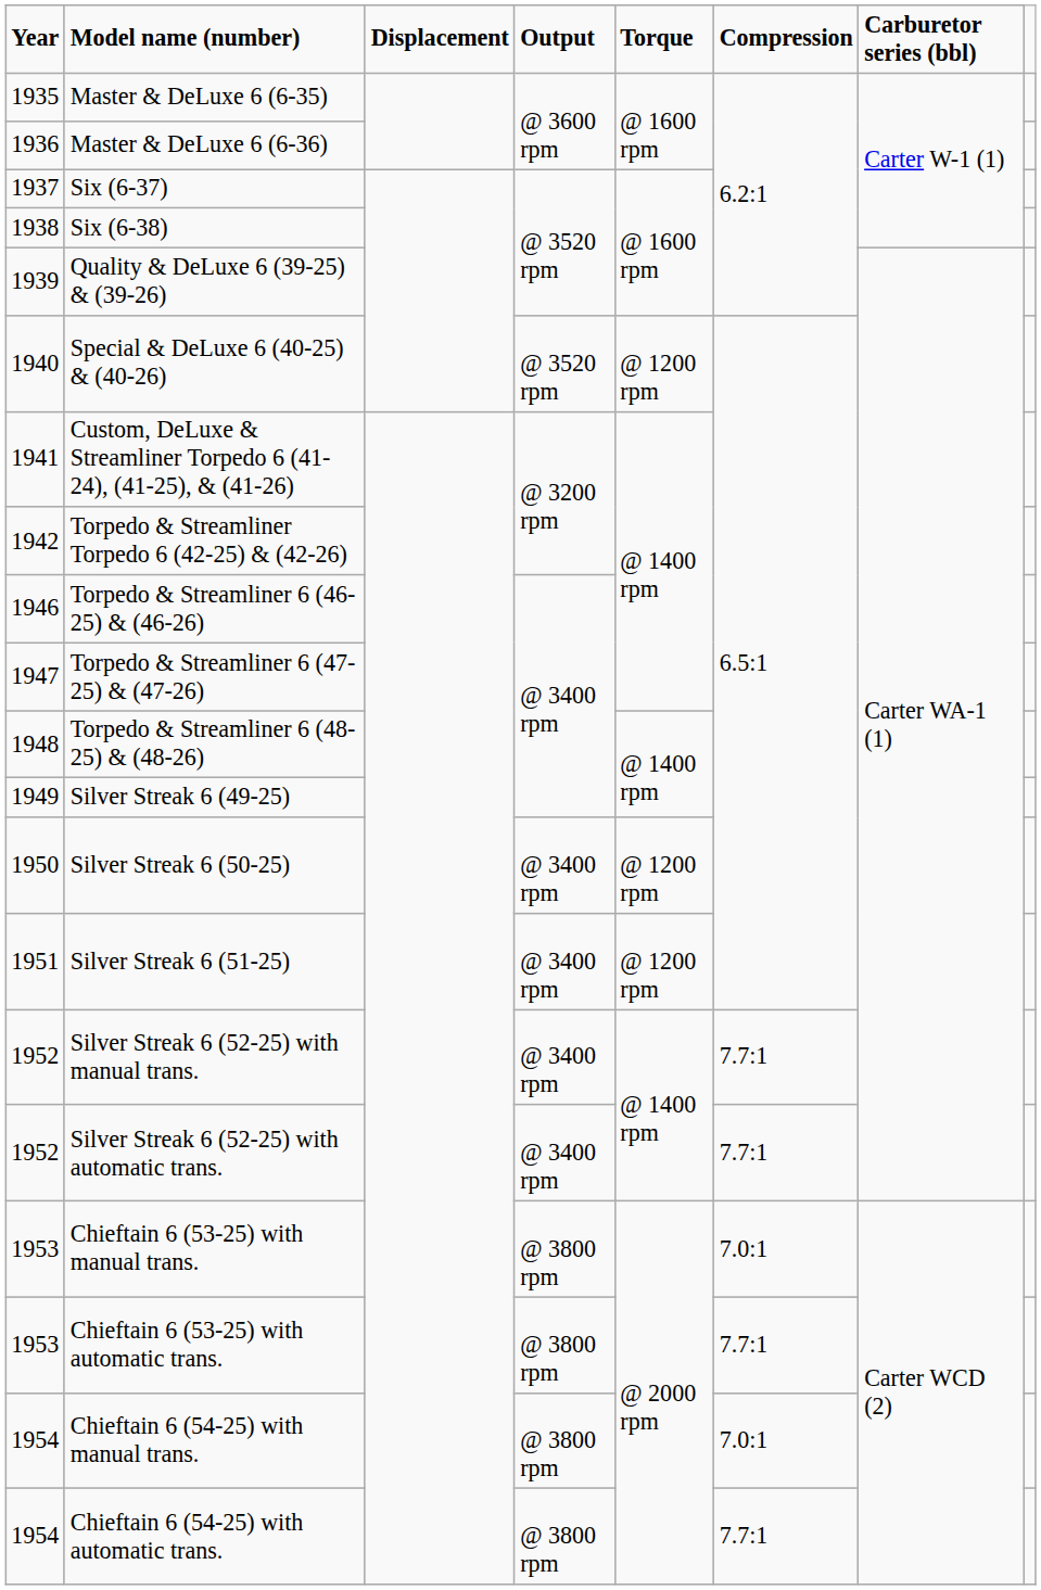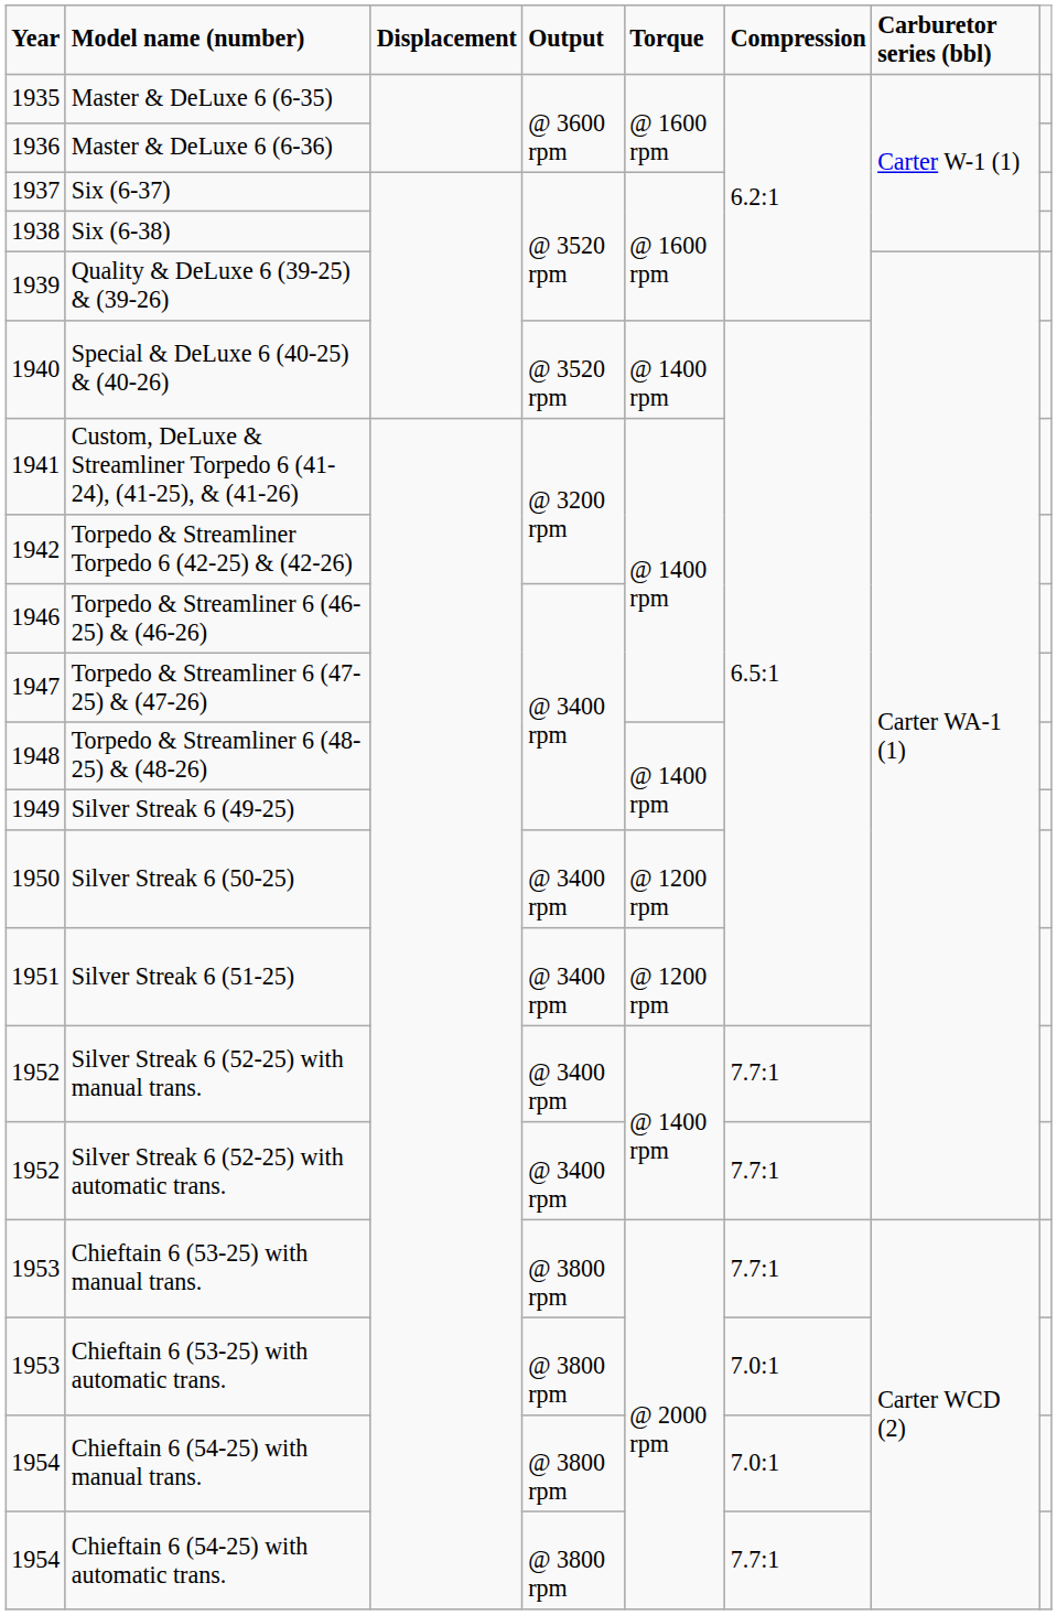 <table class="wikitable" style="border: 1px solid #BBB; margin: .46em 0 0 .2em; font-size: 90%;">
 <tr>
 <td><strong>Year</strong></td>
 <td><strong>Model name (number)</strong></td>
 <td style="text-align:center;"><strong>Displacement</strong></td>
 <td><strong>Output</strong></td>
 <td><strong>Torque</strong></td>
 <td><strong>Compression </strong></td>
 <td><strong>Carburetor series (bbl)</strong></td>
 </tr>
 <tr>
 <td>1935</td>
 <td>Master & DeLuxe 6 (6-35)</td>
 <td rowspan=2></td>
 <td rowspan=2><br>@ 3600 rpm</td>
 <td rowspan=2><br>@ 1600 rpm</td>
 <td rowspan=5>6.2:1</td>
 <td rowspan=4><a href='#'>Carter</a> W-1 (1)</td>
 <td></td>
 </tr>
 <tr>
 <td>1936</td>
 <td>Master & DeLuxe 6 (6-36)</td>
 <td></td>
 </tr>
 <tr>
 <td>1937</td>
 <td>Six (6-37)</td>
 <td rowspan=4></td>
 <td rowspan=3><br>@ 3520 rpm</td>
 <td rowspan=3><br>@ 1600 rpm</td>
 <td></td>
 </tr>
 <tr>
 <td>1938</td>
 <td>Six (6-38)</td>
 <td></td>
 </tr>
 <tr>
 <td>1939</td>
 <td>Quality & DeLuxe 6 (39-25) & (39-26)</td>
 <td rowspan=12>Carter WA-1 (1)</td>
 <td></td>
 </tr>
 <tr>
 <td>1940</td>
 <td>Special & DeLuxe 6 (40-25) & (40-26)</td>
 <td><br>@ 3520 rpm</td>
-<td><br>@ 1200 rpm</td>
+<td><br>@ 1400 rpm</td>
 <td rowspan=9>6.5:1</td>
 <td></td>
 </tr>
 <tr>
 <td>1941</td>
 <td>Custom, DeLuxe & Streamliner Torpedo 6 (41-24), (41-25), & (41-26)</td>
 <td rowspan=14></td>
 <td rowspan=2><br>@ 3200 rpm</td>
 <td rowspan=4><br>@ 1400 rpm</td>
 <td></td>
 </tr>
 <tr>
 <td>1942</td>
 <td>Torpedo & Streamliner Torpedo 6 (42-25) & (42-26)</td>
 <td></td>
 </tr>
 <tr>
 <td>1946</td>
 <td>Torpedo & Streamliner 6 (46-25) & (46-26)</td>
 <td rowspan=4><br>@ 3400 rpm</td>
 <td></td>
 </tr>
 <tr>
 <td>1947</td>
 <td>Torpedo & Streamliner 6 (47-25) & (47-26)</td>
 <td></td>
 </tr>
 <tr>
 <td>1948</td>
 <td>Torpedo & Streamliner 6 (48-25) & (48-26)</td>
 <td rowspan=2><br>@ 1400 rpm</td>
 <td></td>
 </tr>
 <tr>
 <td>1949</td>
 <td>Silver Streak 6 (49-25)</td>
 <td></td>
 </tr>
 <tr>
 <td>1950</td>
 <td>Silver Streak 6 (50-25)</td>
 <td><br>@ 3400 rpm</td>
 <td><br>@ 1200 rpm</td>
 <td></td>
 </tr>
 <tr>
 <td>1951</td>
 <td>Silver Streak 6 (51-25)</td>
 <td><br>@ 3400 rpm</td>
 <td><br>@ 1200 rpm</td>
 <td></td>
 </tr>
 <tr>
 <td>1952</td>
 <td>Silver Streak 6 (52-25) with manual trans.</td>
 <td><br>@ 3400 rpm</td>
 <td rowspan=2><br>@ 1400 rpm</td>
 <td>7.7:1</td>
 <td></td>
 </tr>
 <tr>
 <td>1952</td>
 <td>Silver Streak 6 (52-25) with automatic trans.</td>
 <td><br>@ 3400 rpm</td>
 <td>7.7:1</td>
 <td></td>
 </tr>
 <tr>
 <td>1953</td>
 <td>Chieftain 6 (53-25) with manual trans.</td>
 <td><br>@ 3800 rpm</td>
 <td rowspan=4><br>@ 2000 rpm</td>
-<td>7.0:1</td>
+<td>7.7:1</td>
 <td rowspan=4>Carter WCD (2)</td>
 <td></td>
 </tr>
 <tr>
 <td>1953</td>
 <td>Chieftain 6 (53-25) with automatic trans.</td>
 <td><br>@ 3800 rpm</td>
-<td>7.7:1</td>
+<td>7.0:1</td>
 <td></td>
 </tr>
 <tr>
 <td>1954</td>
 <td>Chieftain 6 (54-25) with manual trans.</td>
 <td><br>@ 3800 rpm</td>
 <td>7.0:1</td>
 <td></td>
 </tr>
 <tr>
 <td>1954</td>
 <td>Chieftain 6 (54-25) with automatic trans.</td>
 <td><br>@ 3800 rpm</td>
 <td>7.7:1</td>
 <td></td>
 </tr>
 </table>
